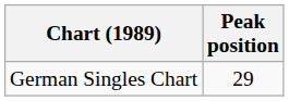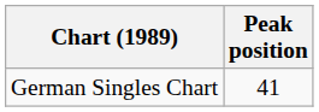 <table class="wikitable sortable">
 <tr>
 <th>Chart (1989)</th>
 <th>Peak<br>position</th>
 </tr>
 <tr>
 <td align="left">German Singles Chart</td>
-<td style="text-align:center;">29</td>
+<td style="text-align:center;">41</td>
 </tr>
 </table>
